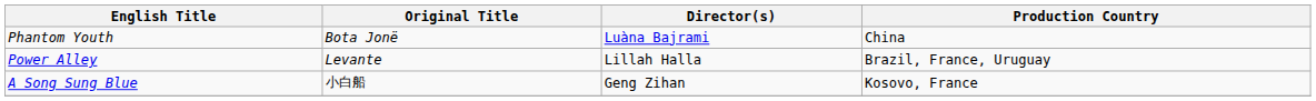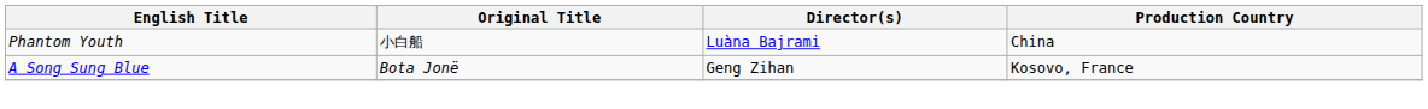 <table class="sortable wikitable" style="width:100%; margin-bottom:4px">
 <tr>
 <th>English Title</th>
 <th>Original Title</th>
 <th>Director(s)</th>
 <th>Production Country</th>
 </tr>
 <tr>
 <td><em>Phantom Youth</em></td>
-<td><em>Bota Jonë</em></td>
+<td>小白船</td>
 <td><a href='#'>Luàna Bajrami</a></td>
 <td>China</td>
 </tr>
 <tr>
-<td><em><a href='#'>Power Alley</a></em></td>
-<td><em>Levante</em></td>
-<td>Lillah Halla</td>
-<td>Brazil, France, Uruguay</td>
-</tr>
-<tr>
 <td><em><a href='#'>A Song Sung Blue</a></em></td>
-<td>小白船</td>
+<td><em>Bota Jonë</em></td>
 <td>Geng Zihan</td>
 <td>Kosovo, France</td>
 </tr>
 <tr>
 </tr>
 </table>
